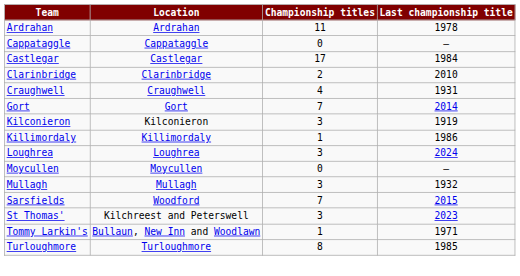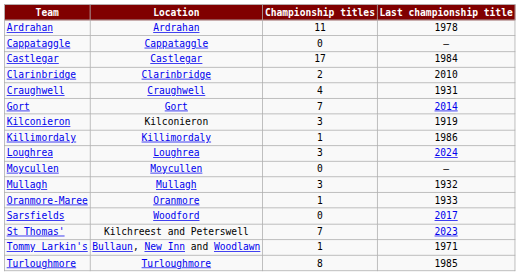 <table class="wikitable sortable" style="text-align:center">
 <tr>
 <th style="background:maroon;color:white">Team</th>
 <th style="background:maroon;color:white">Location</th>
 <th style="background:maroon;color:white">Championship titles</th>
 <th style="background:maroon;color:white">Last championship title</th>
 </tr>
 <tr>
 <td style="text-align:left"> <a href='#'>Ardrahan</a></td>
 <td><a href='#'>Ardrahan</a></td>
 <td>11</td>
 <td>1978</td>
 </tr>
 <tr>
 <td style="text-align:left"> <a href='#'>Cappataggle</a></td>
 <td><a href='#'>Cappataggle</a></td>
 <td>0</td>
 <td>—</td>
 </tr>
 <tr>
 <td style="text-align:left"> <a href='#'>Castlegar</a></td>
 <td><a href='#'>Castlegar</a></td>
 <td>17</td>
 <td>1984</td>
 </tr>
 <tr>
 <td style="text-align:left"> <a href='#'>Clarinbridge</a></td>
 <td><a href='#'>Clarinbridge</a></td>
 <td>2</td>
 <td>2010</td>
 </tr>
 <tr>
 <td style="text-align:left"> <a href='#'>Craughwell</a></td>
 <td><a href='#'>Craughwell</a></td>
 <td>4</td>
 <td>1931</td>
 </tr>
 <tr>
 <td style="text-align:left"> <a href='#'>Gort</a></td>
 <td><a href='#'>Gort</a></td>
 <td>7</td>
 <td><a href='#'>2014</a></td>
 </tr>
 <tr>
 <td style="text-align:left"> <a href='#'>Kilconieron</a></td>
 <td>Kilconieron</td>
 <td>3</td>
 <td>1919</td>
 </tr>
 <tr>
 <td style="text-align:left"> <a href='#'>Killimordaly</a></td>
 <td><a href='#'>Killimordaly</a></td>
 <td>1</td>
 <td>1986</td>
 </tr>
 <tr>
 <td style="text-align:left"> <a href='#'>Loughrea</a></td>
 <td><a href='#'>Loughrea</a></td>
 <td>3</td>
 <td><a href='#'>2024</a></td>
 </tr>
 <tr>
 <td style="text-align:left"> <a href='#'>Moycullen</a></td>
 <td><a href='#'>Moycullen</a></td>
 <td>0</td>
 <td>—</td>
 </tr>
 <tr>
 <td style="text-align:left"> <a href='#'>Mullagh</a></td>
 <td><a href='#'>Mullagh</a></td>
 <td>3</td>
 <td>1932</td>
 </tr>
 <tr>
+<td style="text-align:left"> <a href='#'>Oranmore-Maree</a></td>
+<td><a href='#'>Oranmore</a></td>
+<td>1</td>
+<td>1933</td>
+</tr>
+<tr>
 <td style="text-align:left"> <a href='#'>Sarsfields</a></td>
 <td><a href='#'>Woodford</a></td>
-<td>7</td>
-<td><a href='#'>2015</a></td>
+<td>0</td>
+<td><a href='#'>2017</a></td>
 </tr>
 <tr>
 <td style="text-align:left"> <a href='#'>St Thomas'</a></td>
 <td>Kilchreest and Peterswell</td>
-<td>3</td>
+<td>7</td>
 <td><a href='#'>2023</a></td>
 </tr>
 <tr>
 <td style="text-align:left"> <a href='#'>Tommy Larkin's</a></td>
 <td><a href='#'>Bullaun</a>, <a href='#'>New Inn</a> and <a href='#'>Woodlawn</a></td>
 <td>1</td>
 <td>1971</td>
 </tr>
 <tr>
 <td style="text-align:left"> <a href='#'>Turloughmore</a></td>
 <td><a href='#'>Turloughmore</a></td>
 <td>8</td>
 <td>1985</td>
 </tr>
 </table>
